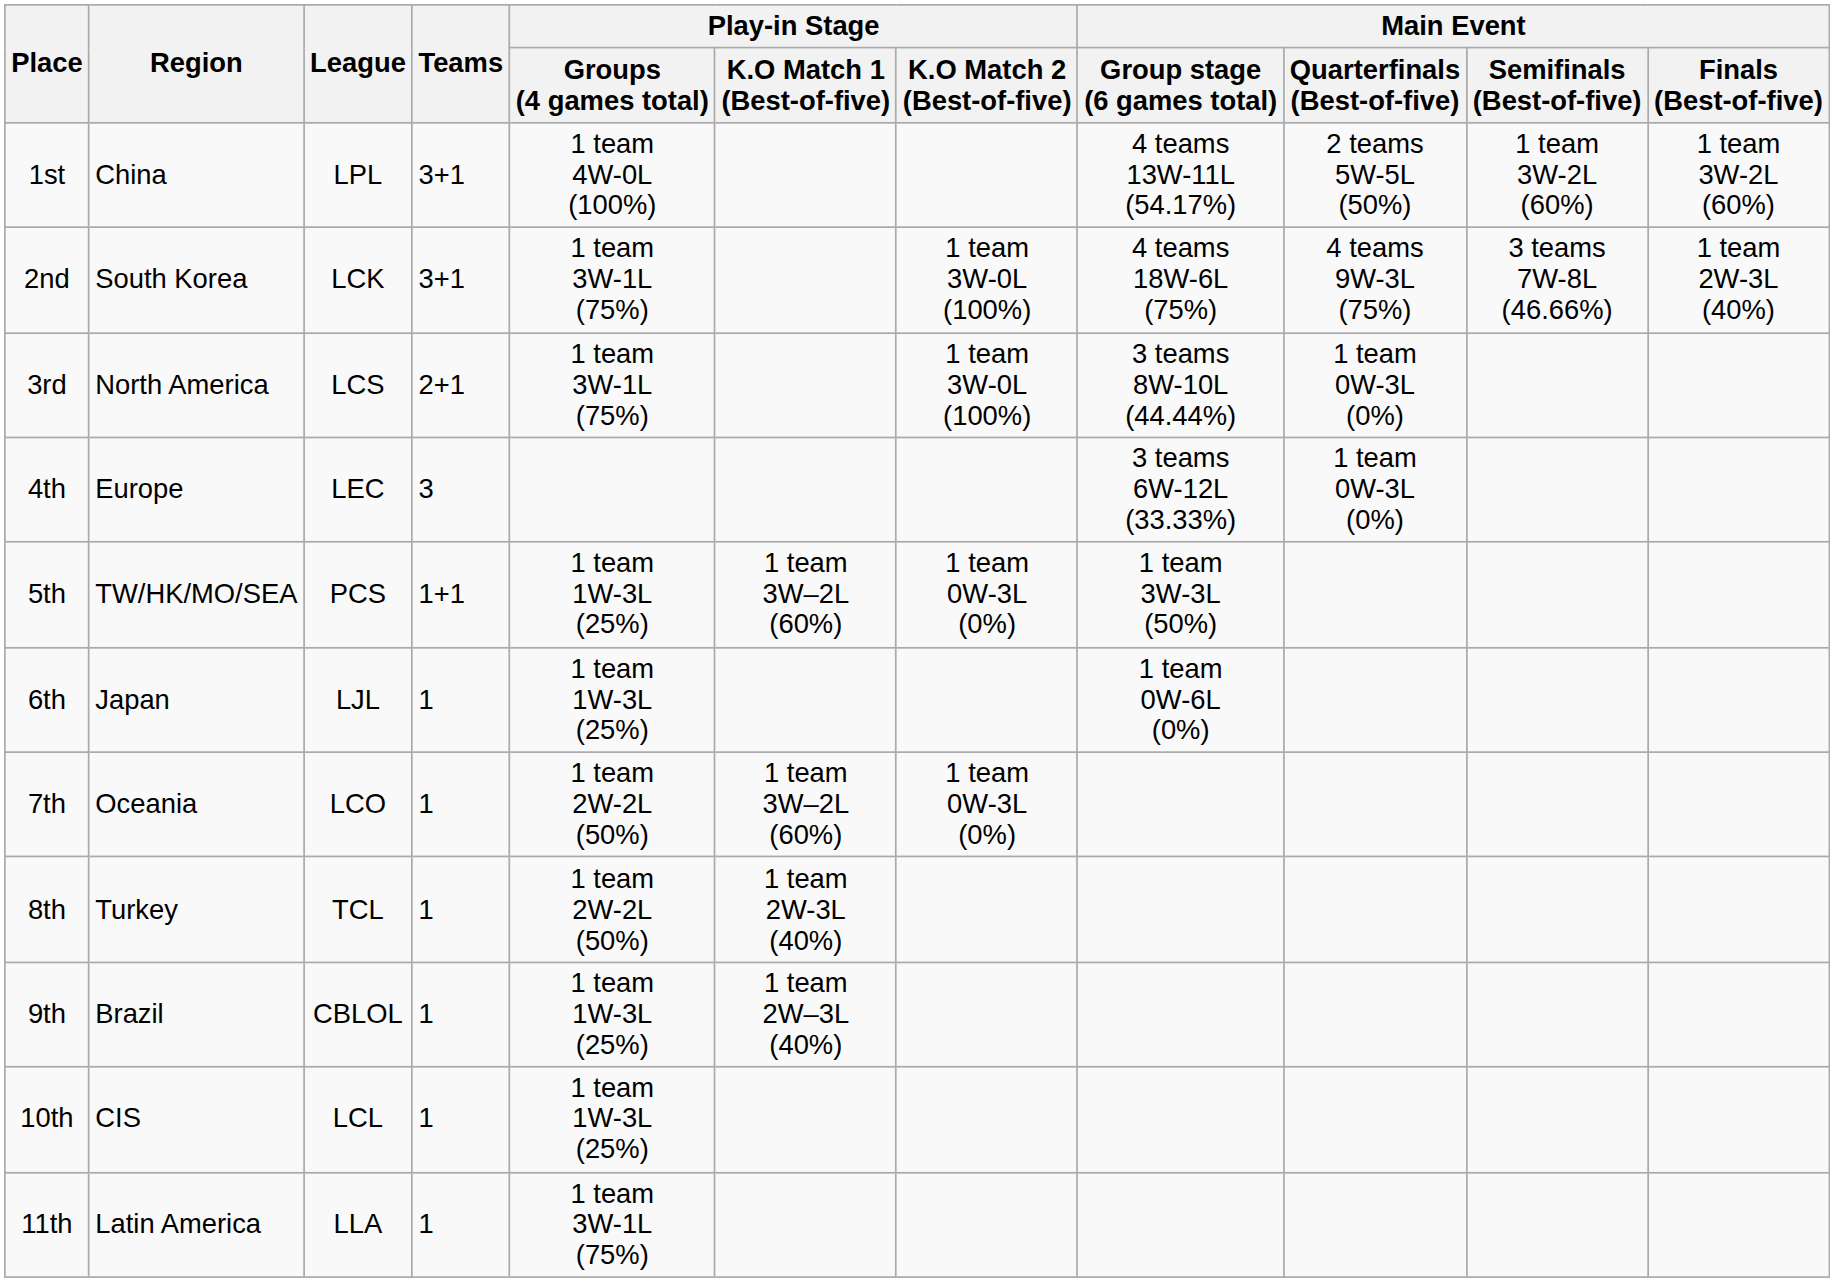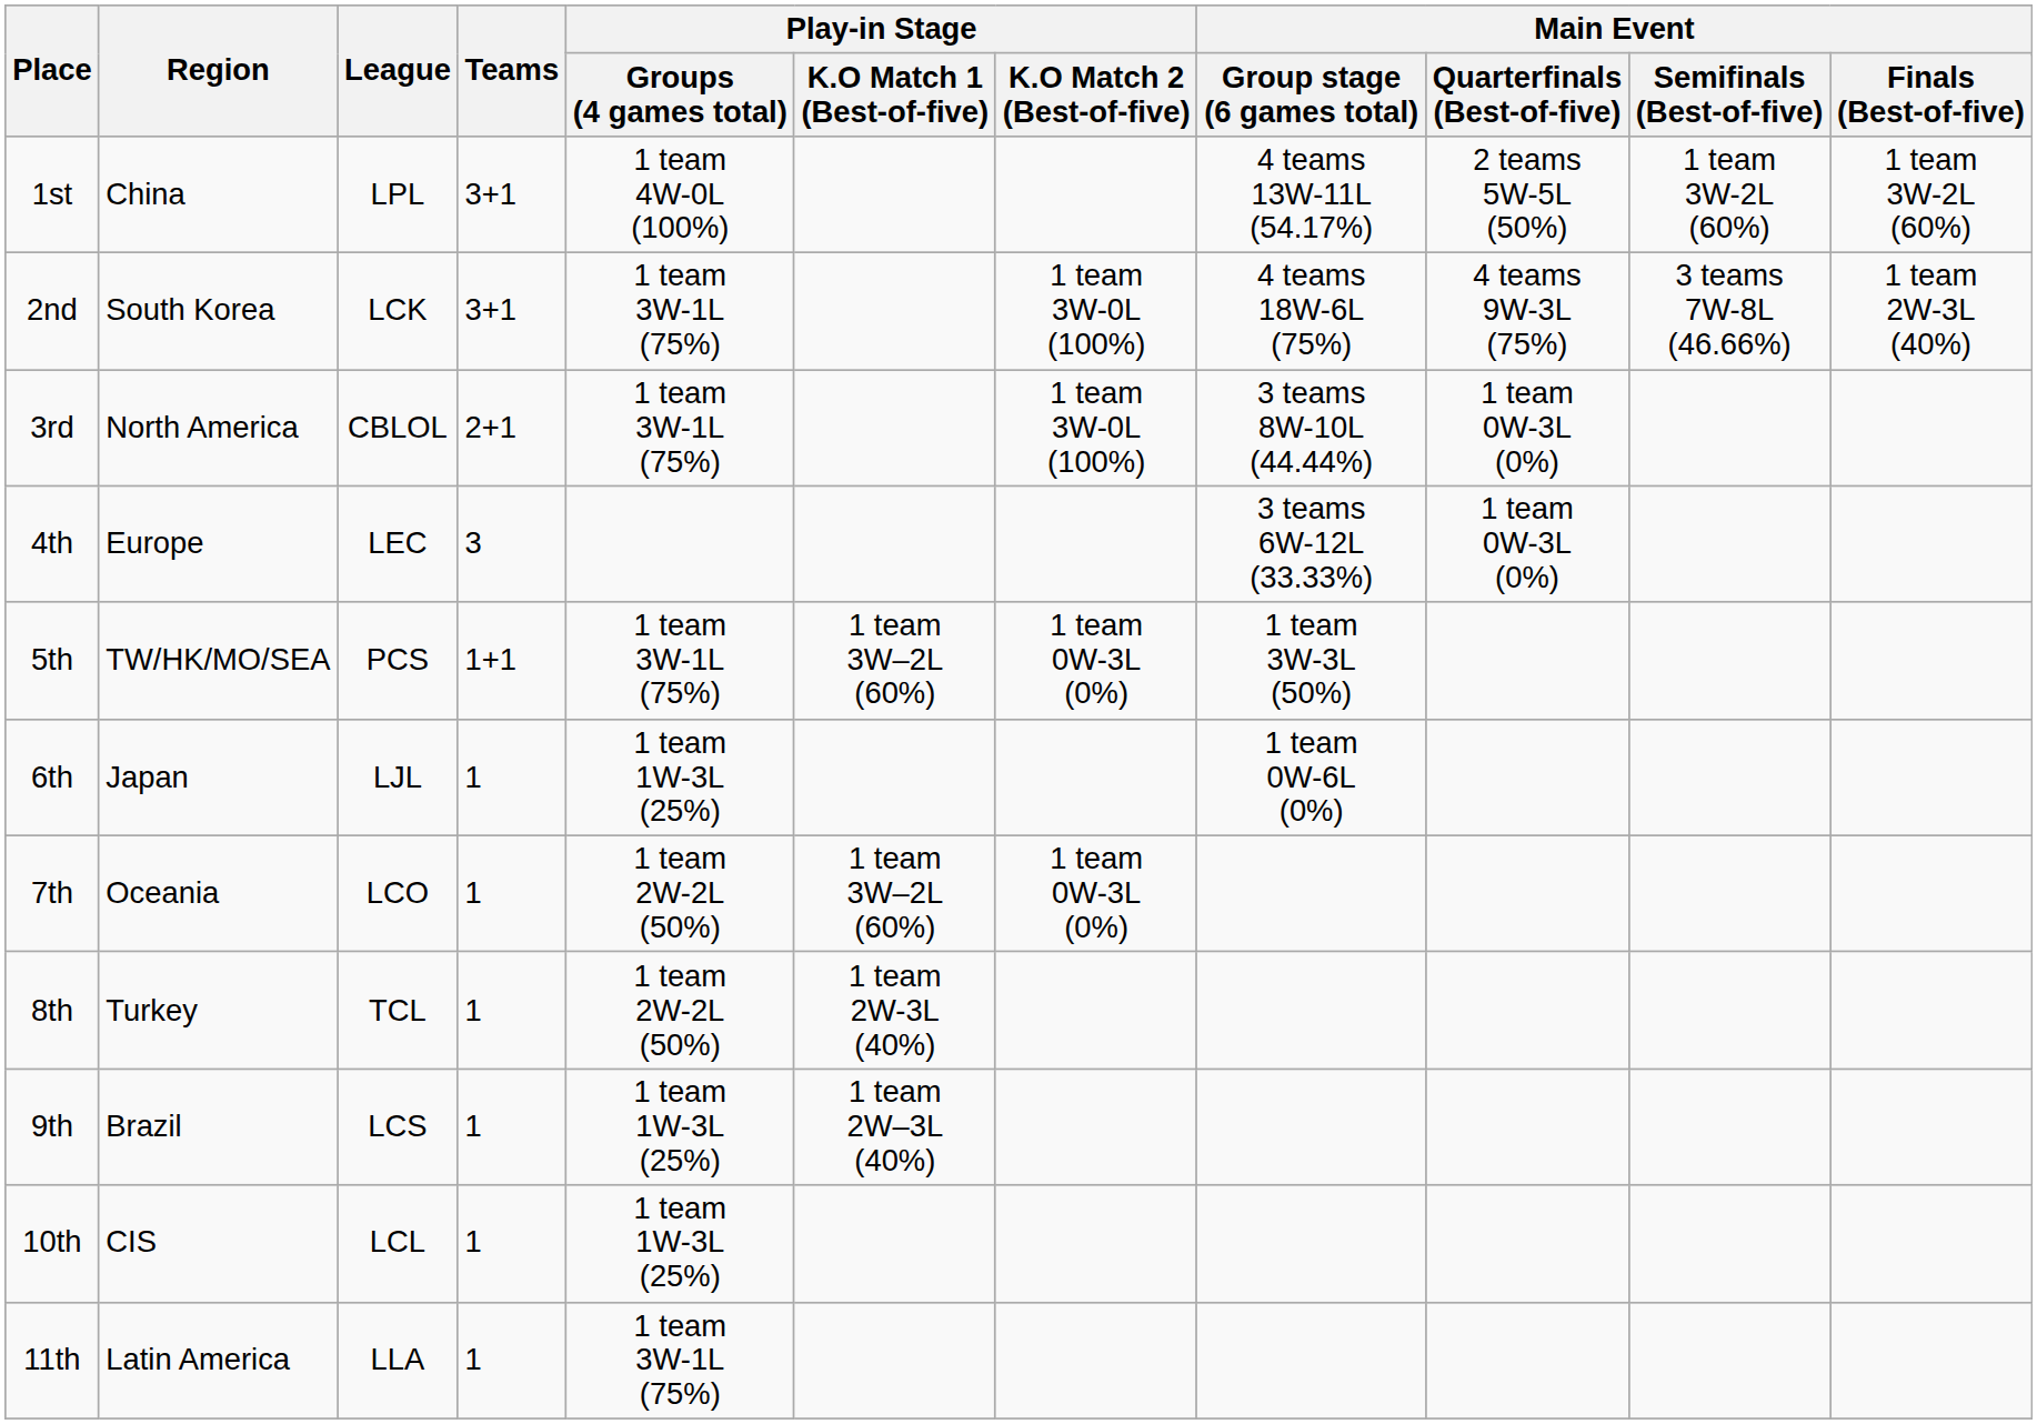 <table class="wikitable" style="text-align: center; white-space:nowrap">
 <tr>
 <th rowspan="3">Place</th>
 <th rowspan="3">Region</th>
 <th rowspan="3">League</th>
 <th rowspan="3">Teams</th>
 <th colspan="3">Play-in Stage</th>
 <th colspan="4" rowspan="2">Main Event</th>
 </tr>
 <tr>
 <th rowspan="2">Groups<br>(4 games total)</th>
 <th rowspan="2">K.O Match 1<br>(Best-of-five)</th>
 <th rowspan="2">K.O Match 2<br>(Best-of-five)</th>
 </tr>
 <tr>
 <th>Group stage<br>(6 games total)</th>
 <th>Quarterfinals<br>(Best-of-five)</th>
 <th>Semifinals<br>(Best-of-five)</th>
 <th>Finals<br>(Best-of-five)</th>
 </tr>
 <tr>
 <td>1st</td>
 <td style="text-align: left;">China</td>
 <td title="League of Legends Pro League">LPL</td>
 <td style="text-align: left;">3+1</td>
 <td>1 team<br>4W-0L<br>(100%)</td>
 <td></td>
 <td></td>
 <td>4 teams<br>13W-11L<br>(54.17%)</td>
 <td>2 teams<br>5W-5L<br>(50%)</td>
 <td>1 team<br>3W-2L<br>(60%)</td>
 <td>1 team<br>3W-2L<br>(60%)</td>
 </tr>
 <tr>
 <td>2nd</td>
 <td style="text-align: left;">South Korea</td>
 <td title="League of Legends Champions Korea">LCK</td>
 <td style="text-align: left;">3+1</td>
 <td>1 team<br>3W-1L<br>(75%)</td>
 <td></td>
 <td>1 team<br>3W-0L<br>(100%)</td>
 <td>4 teams<br>18W-6L<br>(75%)</td>
 <td>4 teams<br>9W-3L<br>(75%)</td>
 <td>3 teams<br>7W-8L<br>(46.66%)</td>
 <td>1 team<br>2W-3L<br>(40%)</td>
 </tr>
 <tr>
 <td>3rd</td>
 <td style="text-align: left;">North America</td>
-<td title="League of Legends Championship Series">LCS</td>
+<td title="Campeonato Brasileiro de League of Legends">CBLOL</td>
 <td style="text-align: left;">2+1</td>
 <td>1 team<br>3W-1L<br>(75%)</td>
 <td></td>
 <td>1 team<br>3W-0L<br>(100%)</td>
 <td>3 teams<br>8W-10L<br>(44.44%)</td>
 <td>1 team<br>0W-3L<br>(0%)</td>
 <td></td>
 <td></td>
 </tr>
 <tr>
 <td>4th</td>
 <td style="text-align: left;">Europe</td>
 <td title="League of Legends European Championship">LEC</td>
 <td style="text-align: left;">3</td>
 <td></td>
 <td></td>
 <td></td>
 <td>3 teams<br>6W-12L<br>(33.33%)</td>
 <td>1 team<br>0W-3L<br>(0%)</td>
 <td></td>
 <td></td>
 </tr>
 <tr>
 <td>5th</td>
 <td style="text-align: left;" title="Taiwan/Hong Kong/Macau/Southeast Asia">TW/HK/MO/SEA</td>
 <td title="Pacific Championship Series">PCS</td>
 <td style="text-align: left;">1+1</td>
-<td>1 team<br>1W-3L<br>(25%)</td>
+<td>1 team<br>3W-1L<br>(75%)</td>
 <td>1 team<br>3W–2L<br>(60%)</td>
 <td>1 team<br>0W-3L<br>(0%)</td>
 <td>1 team<br>3W-3L<br>(50%)</td>
 <td></td>
 <td></td>
 <td></td>
 </tr>
 <tr>
 <td>6th</td>
 <td style="text-align: left;">Japan</td>
 <td title="League of Legends Japan League">LJL</td>
 <td style="text-align: left;">1</td>
 <td>1 team<br>1W-3L<br>(25%)</td>
 <td></td>
 <td></td>
 <td>1 team<br>0W-6L<br>(0%)</td>
 <td></td>
 <td></td>
 <td></td>
 </tr>
 <tr>
 <td>7th</td>
 <td style="text-align: left;">Oceania</td>
 <td title="League of Legends Circuit Oceania">LCO</td>
 <td style="text-align: left;">1</td>
 <td>1 team<br>2W-2L<br>(50%)</td>
 <td>1 team<br>3W–2L<br>(60%)</td>
 <td>1 team<br>0W-3L<br>(0%)</td>
 <td></td>
 <td></td>
 <td></td>
 <td></td>
 </tr>
 <tr>
 <td>8th</td>
 <td style="text-align: left;">Turkey</td>
 <td title="Turkish Championship League">TCL</td>
 <td style="text-align: left;">1</td>
 <td>1 team<br>2W-2L<br>(50%)</td>
 <td>1 team<br>2W-3L<br>(40%)</td>
 <td></td>
 <td></td>
 <td></td>
 <td></td>
 <td></td>
 </tr>
 <tr>
 <td>9th</td>
 <td style="text-align: left;">Brazil</td>
-<td title="Campeonato Brasileiro de League of Legends">CBLOL</td>
+<td title="League of Legends Championship Series">LCS</td>
 <td style="text-align: left;">1</td>
 <td>1 team<br>1W-3L<br>(25%)</td>
 <td>1 team<br>2W–3L<br>(40%)</td>
 <td></td>
 <td></td>
 <td></td>
 <td></td>
 <td></td>
 </tr>
 <tr>
 <td>10th</td>
 <td style="text-align: left;" title="Commonwealth of Independent States">CIS</td>
 <td title="League of Legends Continental League">LCL</td>
 <td style="text-align: left;">1</td>
 <td>1 team<br>1W-3L<br>(25%)</td>
 <td></td>
 <td></td>
 <td></td>
 <td></td>
 <td></td>
 <td></td>
 </tr>
 <tr>
 <td>11th</td>
 <td style="text-align: left;">Latin America</td>
 <td title="Liga Latinoamérica">LLA</td>
 <td style="text-align: left;">1</td>
 <td>1 team<br>3W-1L<br>(75%)</td>
 <td></td>
 <td></td>
 <td></td>
 <td></td>
 <td></td>
 <td></td>
 </tr>
 </table>
